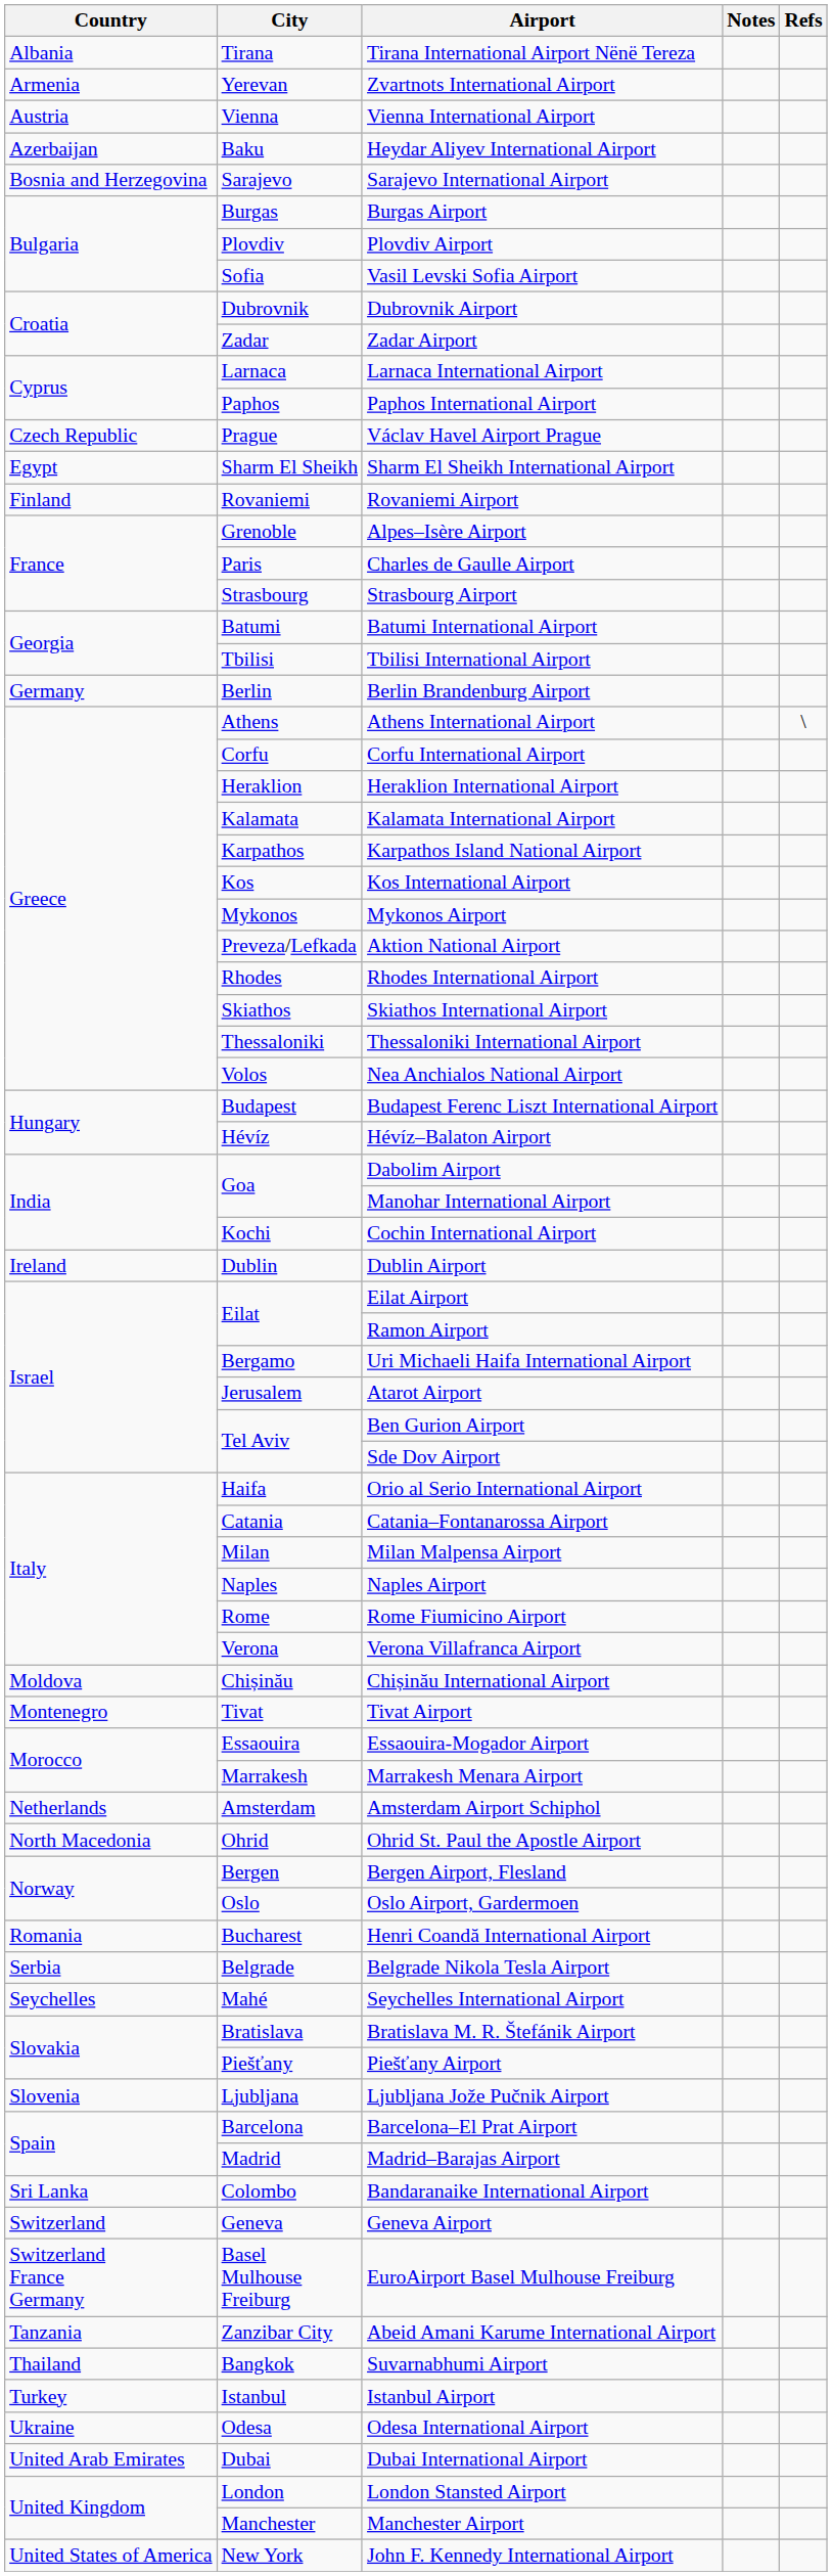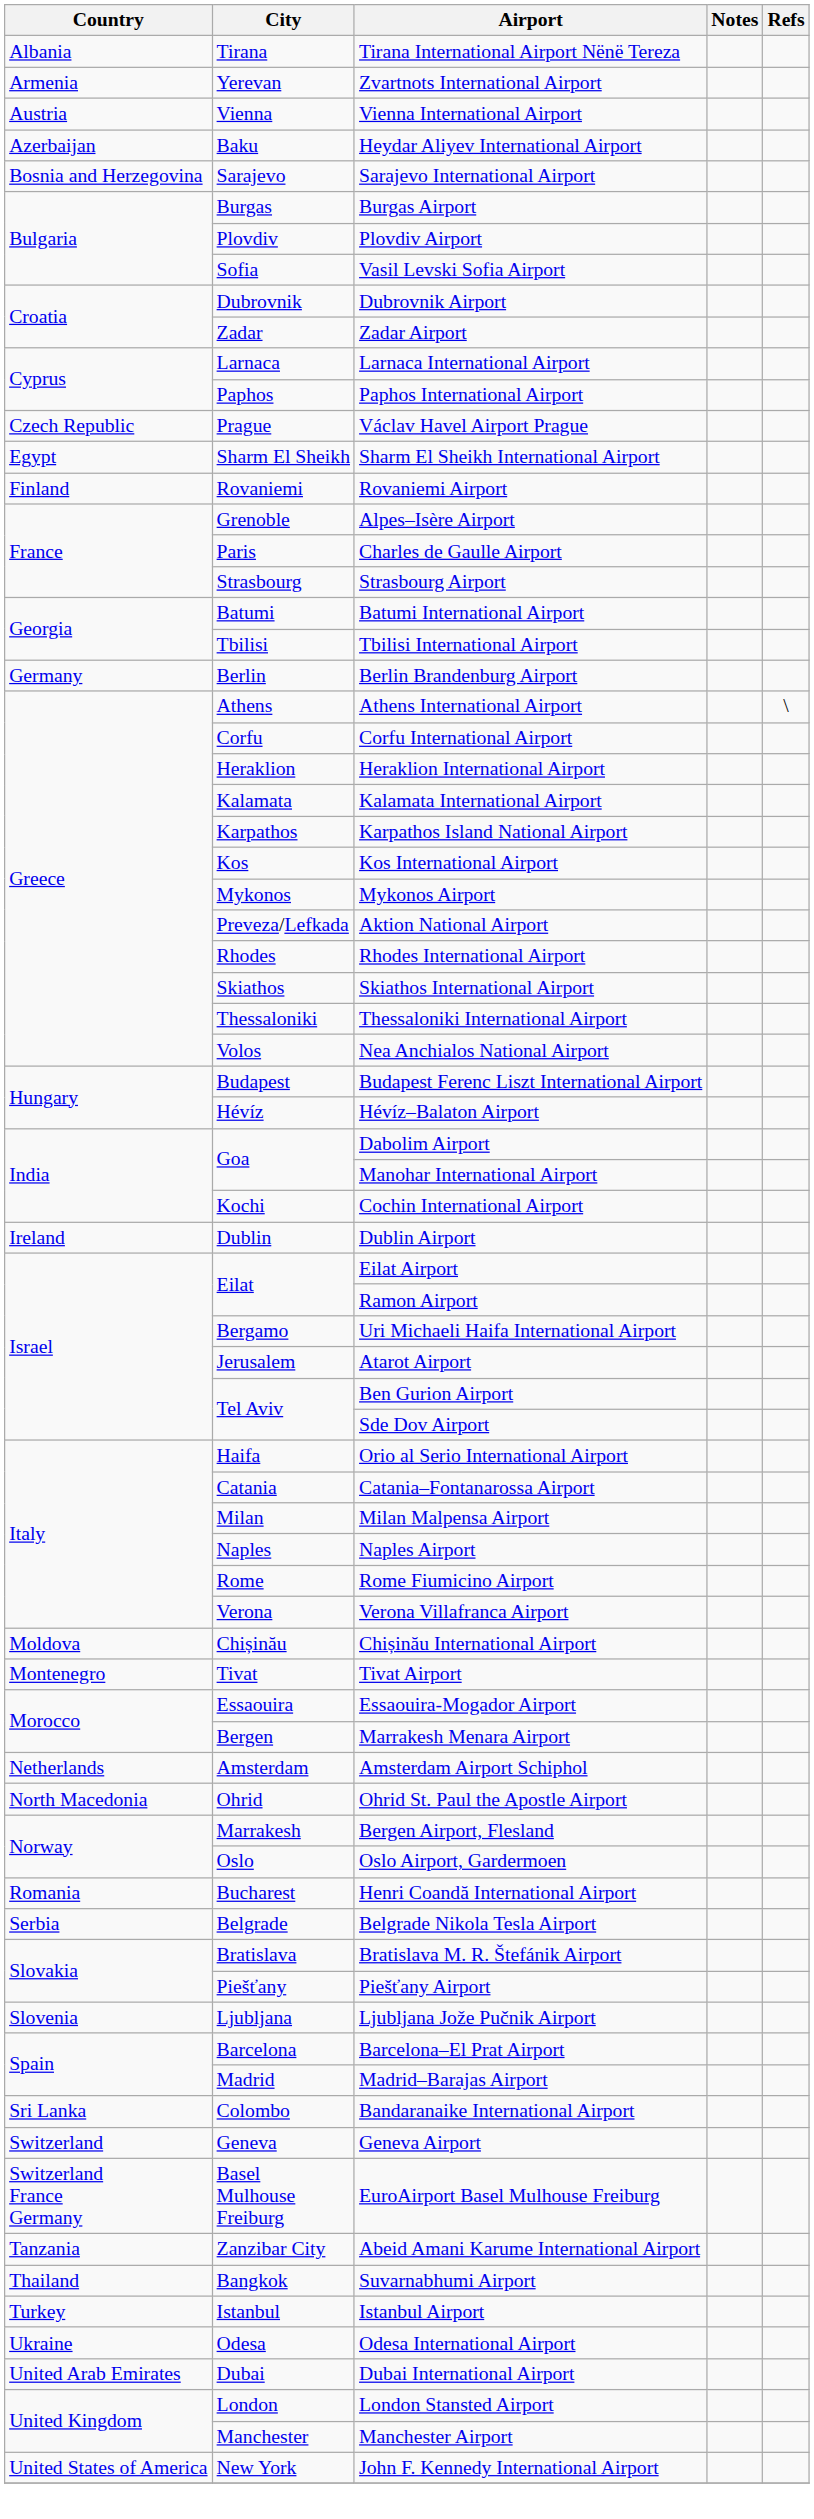 <table class="wikitable sortable">
 <tr>
 <th>Country</th>
 <th>City</th>
 <th>Airport</th>
 <th>Notes</th>
 <th>Refs</th>
 </tr>
 <tr>
 <td><a href='#'>Albania</a></td>
 <td><a href='#'>Tirana</a></td>
 <td><a href='#'>Tirana International Airport Nënë Tereza</a></td>
 <td></td>
 <td align=center></td>
 </tr>
 <tr>
 <td><a href='#'>Armenia</a></td>
 <td><a href='#'>Yerevan</a></td>
 <td><a href='#'>Zvartnots International Airport</a></td>
 <td></td>
 <td align=center></td>
 </tr>
 <tr>
 <td><a href='#'>Austria</a></td>
 <td><a href='#'>Vienna</a></td>
 <td><a href='#'>Vienna International Airport</a></td>
 <td align=center></td>
 <td align=center></td>
 </tr>
 <tr>
 <td><a href='#'>Azerbaijan</a></td>
 <td><a href='#'>Baku</a></td>
 <td><a href='#'>Heydar Aliyev International Airport</a></td>
 <td></td>
 <td align=center></td>
 </tr>
 <tr>
 <td><a href='#'>Bosnia and Herzegovina</a></td>
 <td><a href='#'>Sarajevo</a></td>
 <td><a href='#'>Sarajevo International Airport</a></td>
 <td></td>
 <td align=center></td>
 </tr>
 <tr>
 <td rowspan="3"><a href='#'>Bulgaria</a></td>
 <td><a href='#'>Burgas</a></td>
 <td><a href='#'>Burgas Airport</a></td>
 <td></td>
 <td align=center></td>
 </tr>
 <tr>
 <td><a href='#'>Plovdiv</a></td>
 <td><a href='#'>Plovdiv Airport</a></td>
 <td></td>
 <td align=center></td>
 </tr>
 <tr>
 <td><a href='#'>Sofia</a></td>
 <td><a href='#'>Vasil Levski Sofia Airport</a></td>
 <td></td>
 <td align=center></td>
 </tr>
 <tr>
 <td rowspan="2"><a href='#'>Croatia</a></td>
 <td><a href='#'>Dubrovnik</a></td>
 <td><a href='#'>Dubrovnik Airport</a></td>
 <td></td>
 <td align=center></td>
 </tr>
 <tr>
 <td><a href='#'>Zadar</a></td>
 <td><a href='#'>Zadar Airport</a></td>
 <td></td>
 <td align=center></td>
 </tr>
 <tr>
 <td rowspan="2"><a href='#'>Cyprus</a></td>
 <td><a href='#'>Larnaca</a></td>
 <td><a href='#'>Larnaca International Airport</a></td>
 <td></td>
 <td align=center></td>
 </tr>
 <tr>
 <td><a href='#'>Paphos</a></td>
 <td><a href='#'>Paphos International Airport</a></td>
 <td></td>
 <td align=center></td>
 </tr>
 <tr>
 <td><a href='#'>Czech Republic</a></td>
 <td><a href='#'>Prague</a></td>
 <td><a href='#'>Václav Havel Airport Prague</a></td>
 <td align=center></td>
 <td align=center></td>
 </tr>
 <tr>
 <td><a href='#'>Egypt</a></td>
 <td><a href='#'>Sharm El Sheikh</a></td>
 <td><a href='#'>Sharm El Sheikh International Airport</a></td>
 <td></td>
 <td align=center></td>
 </tr>
 <tr>
 <td><a href='#'>Finland</a></td>
 <td><a href='#'>Rovaniemi</a></td>
 <td><a href='#'>Rovaniemi Airport</a></td>
 <td></td>
 <td align=center></td>
 </tr>
 <tr>
 <td rowspan="3"><a href='#'>France</a></td>
 <td><a href='#'>Grenoble</a></td>
 <td><a href='#'>Alpes–Isère Airport</a></td>
 <td></td>
 <td align=center></td>
 </tr>
 <tr>
 <td><a href='#'>Paris</a></td>
 <td><a href='#'>Charles de Gaulle Airport</a></td>
 <td align=center></td>
 <td align=center></td>
 </tr>
 <tr>
 <td><a href='#'>Strasbourg</a></td>
 <td><a href='#'>Strasbourg Airport</a></td>
 <td></td>
 <td align=center></td>
 </tr>
 <tr>
 <td rowspan="2"><a href='#'>Georgia</a></td>
 <td><a href='#'>Batumi</a></td>
 <td><a href='#'>Batumi International Airport</a></td>
 <td></td>
 <td align=center></td>
 </tr>
 <tr>
 <td><a href='#'>Tbilisi</a></td>
 <td><a href='#'>Tbilisi International Airport</a></td>
 <td></td>
 <td align=center></td>
 </tr>
 <tr>
 <td><a href='#'>Germany</a></td>
 <td><a href='#'>Berlin</a></td>
 <td><a href='#'>Berlin Brandenburg Airport</a></td>
 <td></td>
 <td align=center></td>
 </tr>
 <tr>
 <td rowspan="12"><a href='#'>Greece</a></td>
 <td><a href='#'>Athens</a></td>
 <td><a href='#'>Athens International Airport</a></td>
 <td></td>
 <td align=center>\</td>
 </tr>
 <tr>
 <td><a href='#'>Corfu</a></td>
 <td><a href='#'>Corfu International Airport</a></td>
 <td></td>
 <td align=center></td>
 </tr>
 <tr>
 <td><a href='#'>Heraklion</a></td>
 <td><a href='#'>Heraklion International Airport</a></td>
 <td></td>
 <td align=center></td>
 </tr>
 <tr>
 <td><a href='#'>Kalamata</a></td>
 <td><a href='#'>Kalamata International Airport</a></td>
 <td></td>
 <td align=center></td>
 </tr>
 <tr>
 <td><a href='#'>Karpathos</a></td>
 <td><a href='#'>Karpathos Island National Airport</a></td>
 <td></td>
 <td align=center></td>
 </tr>
 <tr>
 <td><a href='#'>Kos</a></td>
 <td><a href='#'>Kos International Airport</a></td>
 <td></td>
 <td align=center></td>
 </tr>
 <tr>
 <td><a href='#'>Mykonos</a></td>
 <td><a href='#'>Mykonos Airport</a></td>
 <td></td>
 <td align=center></td>
 </tr>
 <tr>
 <td><a href='#'>Preveza</a>/<a href='#'>Lefkada</a></td>
 <td><a href='#'>Aktion National Airport</a></td>
 <td></td>
 <td align=center></td>
 </tr>
 <tr>
 <td><a href='#'>Rhodes</a></td>
 <td><a href='#'>Rhodes International Airport</a></td>
 <td></td>
 <td align=center></td>
 </tr>
 <tr>
 <td><a href='#'>Skiathos</a></td>
 <td><a href='#'>Skiathos International Airport</a></td>
 <td></td>
 <td align=center></td>
 </tr>
 <tr>
 <td><a href='#'>Thessaloniki</a></td>
 <td><a href='#'>Thessaloniki International Airport</a></td>
 <td></td>
 <td align=center></td>
 </tr>
 <tr>
 <td><a href='#'>Volos</a></td>
 <td><a href='#'>Nea Anchialos National Airport</a></td>
 <td></td>
 <td align=center></td>
 </tr>
 <tr>
 <td rowspan="2"><a href='#'>Hungary</a></td>
 <td><a href='#'>Budapest</a></td>
 <td><a href='#'>Budapest Ferenc Liszt International Airport</a></td>
 <td></td>
 <td align=center></td>
 </tr>
 <tr>
 <td><a href='#'>Hévíz</a></td>
 <td><a href='#'>Hévíz–Balaton Airport</a></td>
 <td></td>
 <td align=center></td>
 </tr>
 <tr>
 <td rowspan="3"><a href='#'>India</a></td>
 <td rowspan="2"><a href='#'>Goa</a></td>
 <td><a href='#'>Dabolim Airport</a></td>
 <td></td>
 <td align=center></td>
 </tr>
 <tr>
 <td><a href='#'>Manohar International Airport</a></td>
 <td></td>
 <td align=center></td>
 </tr>
 <tr>
 <td><a href='#'>Kochi</a></td>
 <td><a href='#'>Cochin International Airport</a></td>
 <td></td>
 <td align=center></td>
 </tr>
 <tr>
 <td><a href='#'>Ireland</a></td>
 <td><a href='#'>Dublin</a></td>
 <td><a href='#'>Dublin Airport</a></td>
 <td></td>
 <td align=center></td>
 </tr>
 <tr>
 <td rowspan="6"><a href='#'>Israel</a></td>
 <td rowspan="2"><a href='#'>Eilat</a></td>
 <td><a href='#'>Eilat Airport</a></td>
 <td></td>
 <td align=center></td>
 </tr>
 <tr>
 <td><a href='#'>Ramon Airport</a></td>
 <td></td>
 <td align=center></td>
 </tr>
 <tr>
 <td><a href='#'>Bergamo</a></td>
 <td><a href='#'>Uri Michaeli Haifa International Airport</a></td>
 <td></td>
 <td align=center></td>
 </tr>
 <tr>
 <td><a href='#'>Jerusalem</a></td>
 <td><a href='#'>Atarot Airport</a></td>
 <td></td>
 <td align=center></td>
 </tr>
 <tr>
 <td rowspan="2"><a href='#'>Tel Aviv</a></td>
 <td><a href='#'>Ben Gurion Airport</a></td>
 <td></td>
 <td align=center></td>
 </tr>
 <tr>
 <td><a href='#'>Sde Dov Airport</a></td>
 <td></td>
 <td align=center></td>
 </tr>
 <tr>
 <td rowspan="6"><a href='#'>Italy</a></td>
 <td><a href='#'>Haifa</a></td>
 <td><a href='#'>Orio al Serio International Airport</a></td>
 <td></td>
 <td align=center></td>
 </tr>
 <tr>
 <td><a href='#'>Catania</a></td>
 <td><a href='#'>Catania–Fontanarossa Airport</a></td>
 <td></td>
 <td align=center></td>
 </tr>
 <tr>
 <td><a href='#'>Milan</a></td>
 <td><a href='#'>Milan Malpensa Airport</a></td>
 <td></td>
 <td align=center></td>
 </tr>
 <tr>
 <td><a href='#'>Naples</a></td>
 <td><a href='#'>Naples Airport</a></td>
 <td></td>
 <td align=center></td>
 </tr>
 <tr>
 <td><a href='#'>Rome</a></td>
 <td><a href='#'>Rome Fiumicino Airport</a></td>
 <td></td>
 <td align=center></td>
 </tr>
 <tr>
 <td><a href='#'>Verona</a></td>
 <td><a href='#'>Verona Villafranca Airport</a></td>
 <td></td>
 <td align=center></td>
 </tr>
 <tr>
 <td><a href='#'>Moldova</a></td>
 <td><a href='#'>Chișinău</a></td>
 <td><a href='#'>Chișinău International Airport</a></td>
 <td></td>
 <td align=center></td>
 </tr>
 <tr>
 <td><a href='#'>Montenegro</a></td>
 <td><a href='#'>Tivat</a></td>
 <td><a href='#'>Tivat Airport</a></td>
 <td></td>
 <td align=center></td>
 </tr>
 <tr>
 <td rowspan="2"><a href='#'>Morocco</a></td>
 <td><a href='#'>Essaouira</a></td>
 <td><a href='#'>Essaouira-Mogador Airport</a></td>
 <td></td>
 <td align="center"></td>
 </tr>
 <tr>
-<td><a href='#'>Marrakesh</a></td>
+<td><a href='#'>Bergen</a></td>
 <td><a href='#'>Marrakesh Menara Airport</a></td>
 <td></td>
 <td align=center></td>
 </tr>
 <tr>
 <td><a href='#'>Netherlands</a></td>
 <td><a href='#'>Amsterdam</a></td>
 <td><a href='#'>Amsterdam Airport Schiphol</a></td>
 <td></td>
 <td align=center></td>
 </tr>
 <tr>
 <td><a href='#'>North Macedonia</a></td>
 <td><a href='#'>Ohrid</a></td>
 <td><a href='#'>Ohrid St. Paul the Apostle Airport</a></td>
 <td></td>
 <td align=center></td>
 </tr>
 <tr>
 <td rowspan="2"><a href='#'>Norway</a></td>
-<td><a href='#'>Bergen</a></td>
+<td><a href='#'>Marrakesh</a></td>
 <td><a href='#'>Bergen Airport, Flesland</a></td>
 <td></td>
 <td align=center></td>
 </tr>
 <tr>
 <td><a href='#'>Oslo</a></td>
 <td><a href='#'>Oslo Airport, Gardermoen</a></td>
 <td></td>
 <td align=center></td>
 </tr>
 <tr>
 <td><a href='#'>Romania</a></td>
 <td><a href='#'>Bucharest</a></td>
 <td><a href='#'>Henri Coandă International Airport</a></td>
 <td></td>
 <td align=center></td>
 </tr>
 <tr>
 <td><a href='#'>Serbia</a></td>
 <td><a href='#'>Belgrade</a></td>
 <td><a href='#'>Belgrade Nikola Tesla Airport</a></td>
-<td></td>
-<td align=center></td>
-</tr>
-<tr>
-<td><a href='#'>Seychelles</a></td>
-<td><a href='#'>Mahé</a></td>
-<td><a href='#'>Seychelles International Airport</a></td>
 <td></td>
 <td align=center></td>
 </tr>
 <tr>
 <td rowspan="2"><a href='#'>Slovakia</a></td>
 <td><a href='#'>Bratislava</a></td>
 <td><a href='#'>Bratislava M. R. Štefánik Airport</a></td>
 <td></td>
 <td align=center></td>
 </tr>
 <tr>
 <td><a href='#'>Piešťany</a></td>
 <td><a href='#'>Piešťany Airport</a></td>
 <td></td>
 <td align=center></td>
 </tr>
 <tr>
 <td><a href='#'>Slovenia</a></td>
 <td><a href='#'>Ljubljana</a></td>
 <td><a href='#'>Ljubljana Jože Pučnik Airport</a></td>
 <td></td>
 <td align=center></td>
 </tr>
 <tr>
 <td rowspan="2"><a href='#'>Spain</a></td>
 <td><a href='#'>Barcelona</a></td>
 <td><a href='#'>Barcelona–El Prat Airport</a></td>
 <td></td>
 <td align=center></td>
 </tr>
 <tr>
 <td><a href='#'>Madrid</a></td>
 <td><a href='#'>Madrid–Barajas Airport</a></td>
 <td></td>
 <td align=center></td>
 </tr>
 <tr>
 <td><a href='#'>Sri Lanka</a></td>
 <td><a href='#'>Colombo</a></td>
 <td><a href='#'>Bandaranaike International Airport</a></td>
 <td></td>
 <td align=center></td>
 </tr>
 <tr>
 <td><a href='#'>Switzerland</a></td>
 <td><a href='#'>Geneva</a></td>
 <td><a href='#'>Geneva Airport</a></td>
 <td></td>
 <td align=center></td>
 </tr>
 <tr>
 <td><a href='#'>Switzerland</a><br><a href='#'>France</a><br><a href='#'>Germany</a></td>
 <td><a href='#'>Basel</a><br><a href='#'>Mulhouse</a><br><a href='#'>Freiburg</a></td>
 <td><a href='#'>EuroAirport Basel Mulhouse Freiburg</a></td>
 <td></td>
 <td align=center></td>
 </tr>
 <tr>
 <td><a href='#'>Tanzania</a></td>
 <td><a href='#'>Zanzibar City</a></td>
 <td><a href='#'>Abeid Amani Karume International Airport</a></td>
 <td></td>
 <td align=center></td>
 </tr>
 <tr>
 <td><a href='#'>Thailand</a></td>
 <td><a href='#'>Bangkok</a></td>
 <td><a href='#'>Suvarnabhumi Airport</a></td>
 <td></td>
 <td align=center></td>
 </tr>
 <tr>
 <td><a href='#'>Turkey</a></td>
 <td><a href='#'>Istanbul</a></td>
 <td><a href='#'>Istanbul Airport</a></td>
 <td></td>
 <td align=center></td>
 </tr>
 <tr>
 <td><a href='#'>Ukraine</a></td>
 <td><a href='#'>Odesa</a></td>
 <td><a href='#'>Odesa International Airport</a></td>
 <td></td>
 <td align=center></td>
 </tr>
 <tr>
 <td><a href='#'>United Arab Emirates</a></td>
 <td><a href='#'>Dubai</a></td>
 <td><a href='#'>Dubai International Airport</a></td>
 <td></td>
 <td align=center></td>
 </tr>
 <tr>
 <td rowspan="2"><a href='#'>United Kingdom</a></td>
 <td><a href='#'>London</a></td>
 <td><a href='#'>London Stansted Airport</a></td>
 <td></td>
 <td align=center></td>
 </tr>
 <tr>
 <td><a href='#'>Manchester</a></td>
 <td><a href='#'>Manchester Airport</a></td>
 <td></td>
 <td align=center></td>
 </tr>
 <tr>
 <td><a href='#'>United States of America</a></td>
 <td><a href='#'>New York</a></td>
 <td><a href='#'>John F. Kennedy International Airport</a></td>
 <td></td>
 <td align=center></td>
 </tr>
 <tr>
 </tr>
 </table>
